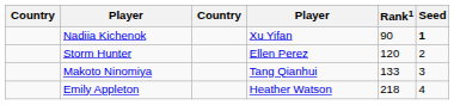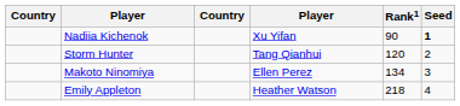 <table class="sortable wikitable">
 <tr>
 <th width="70">Country</th>
 <th width="175">Player</th>
 <th width="70">Country</th>
 <th width="175">Player</th>
 <th>Rank<sup>1</sup></th>
 <th>Seed</th>
 </tr>
 <tr>
 <td></td>
 <td><a href='#'>Nadiia Kichenok</a></td>
 <td></td>
 <td><a href='#'>Xu Yifan</a></td>
 <td>90</td>
 <td><strong>1</strong></td>
 </tr>
 <tr>
 <td></td>
 <td><a href='#'>Storm Hunter</a></td>
 <td></td>
-<td><a href='#'>Ellen Perez</a></td>
+<td><a href='#'>Tang Qianhui</a></td>
 <td>120</td>
 <td>2</td>
 </tr>
 <tr>
 <td></td>
 <td><a href='#'>Makoto Ninomiya</a></td>
 <td></td>
-<td><a href='#'>Tang Qianhui</a></td>
-<td>133</td>
+<td><a href='#'>Ellen Perez</a></td>
+<td>134</td>
 <td>3</td>
 </tr>
 <tr>
 <td></td>
 <td><a href='#'>Emily Appleton</a></td>
 <td></td>
 <td><a href='#'>Heather Watson</a></td>
 <td>218</td>
 <td>4</td>
 </tr>
 </table>
